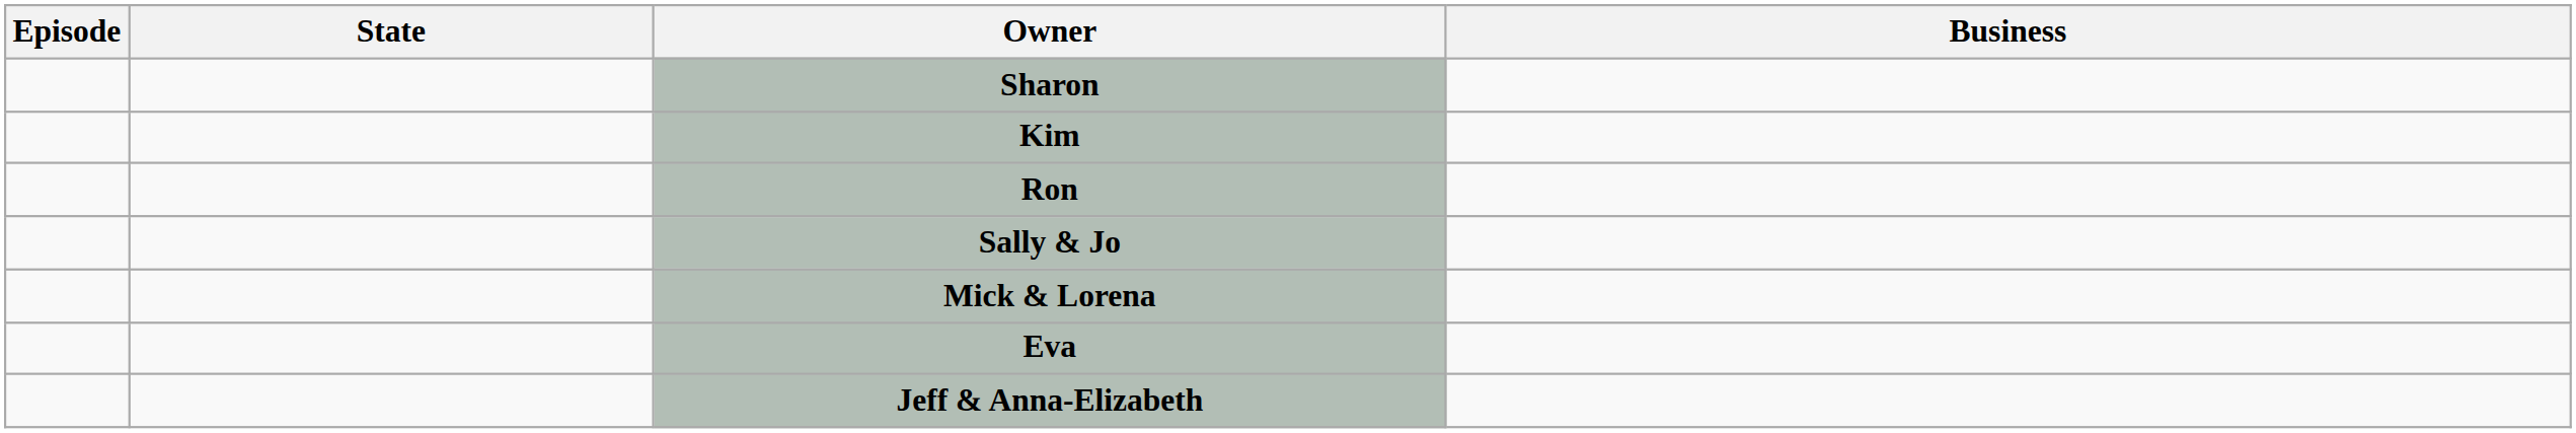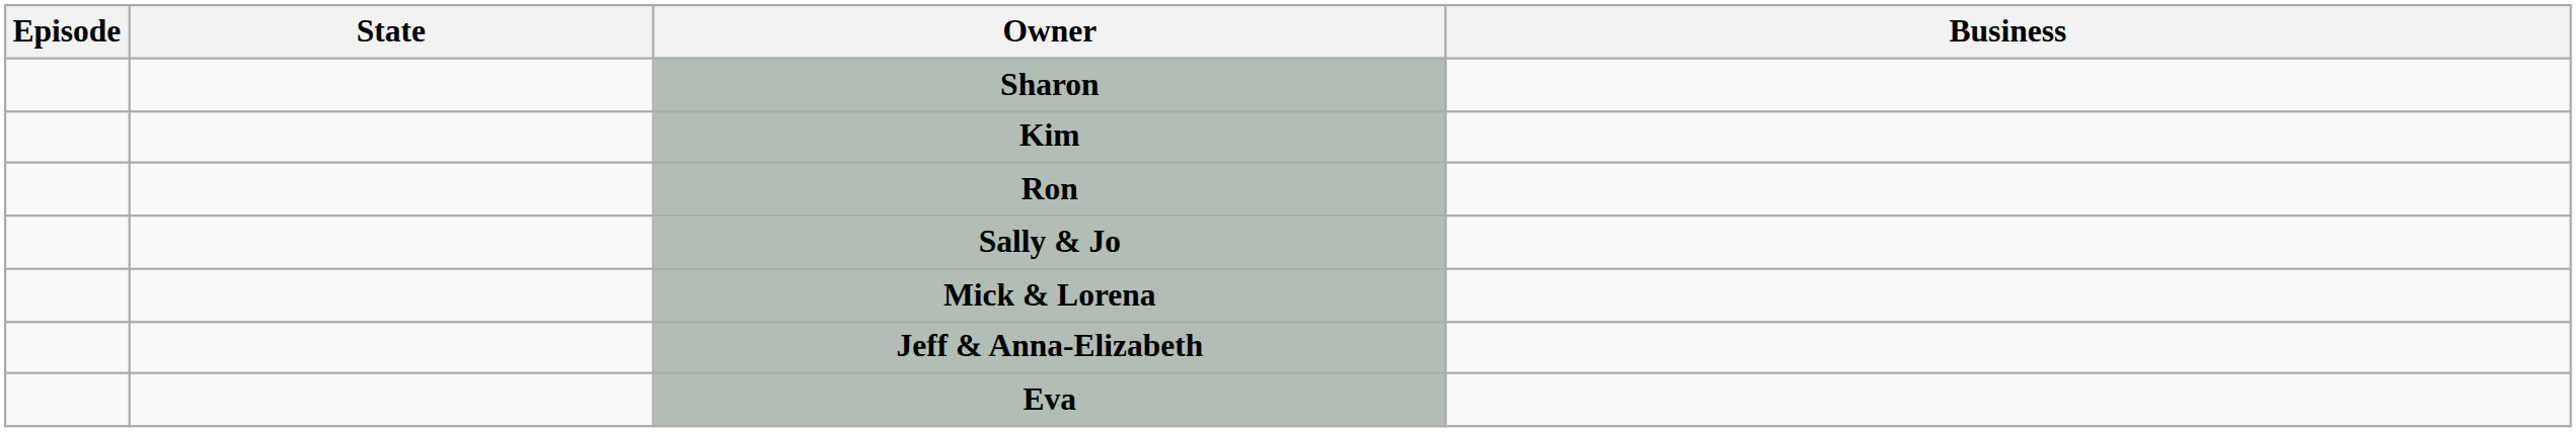 <table class="wikitable sortable" align="center" style="text-align:center; font-size:90%">
 <tr>
 <th data-sort-type="number">Episode</th>
 <th width="230">State</th>
 <th width="350">Owner</th>
 <th width="500">Business</th>
 </tr>
 <tr>
 <td></td>
 <td></td>
 <th style="background:#B2BEB5">Sharon</th>
 <td></td>
 </tr>
 <tr>
 <td></td>
 <td></td>
 <th style="background:#B2BEB5">Kim</th>
 <td></td>
 </tr>
 <tr>
 <td></td>
 <td></td>
 <th style="background:#B2BEB5">Ron</th>
 <td></td>
 </tr>
 <tr>
 <td></td>
 <td></td>
 <th style="background:#B2BEB5">Sally & Jo</th>
 <td></td>
 </tr>
 <tr>
 <td></td>
 <td></td>
 <th style="background:#B2BEB5">Mick & Lorena</th>
 <td></td>
 </tr>
 <tr>
 <td></td>
 <td></td>
-<th style="background:#B2BEB5">Eva</th>
+<th style="background:#B2BEB5">Jeff & Anna-Elizabeth</th>
 <td></td>
 </tr>
 <tr>
 <td></td>
 <td></td>
-<th style="background:#B2BEB5">Jeff & Anna-Elizabeth</th>
+<th style="background:#B2BEB5">Eva</th>
 <td></td>
 </tr>
 </table>
